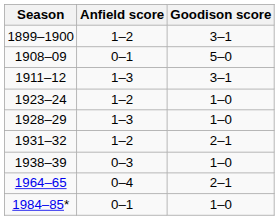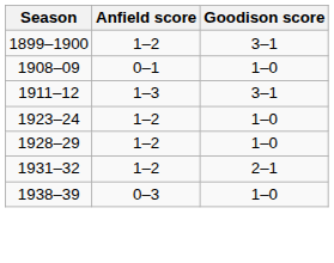 <table class="wikitable" style="text-align: center">
 <tr>
 <th>Season</th>
 <th>Anfield score</th>
 <th>Goodison score</th>
 </tr>
 <tr>
 <td>1899–1900</td>
 <td>1–2</td>
 <td>3–1</td>
 </tr>
 <tr>
 <td>1908–09</td>
 <td>0–1</td>
-<td>5–0</td>
+<td>1–0</td>
 </tr>
 <tr>
 <td>1911–12</td>
 <td>1–3</td>
 <td>3–1</td>
 </tr>
 <tr>
 <td>1923–24</td>
 <td>1–2</td>
 <td>1–0</td>
 </tr>
 <tr>
 <td>1928–29</td>
-<td>1–3</td>
+<td>1–2</td>
 <td>1–0</td>
 </tr>
 <tr>
 <td>1931–32</td>
 <td>1–2</td>
 <td>2–1</td>
 </tr>
 <tr>
 <td>1938–39</td>
 <td>0–3</td>
 <td>1–0</td>
 </tr>
-<tr>
-<td><a href='#'>1964–65</a></td>
-<td>0–4</td>
-<td>2–1</td>
-</tr>
-<tr>
-<td><a href='#'>1984–85</a>*</td>
-<td>0–1</td>
-<td>1–0</td>
-</tr>
 </table>
